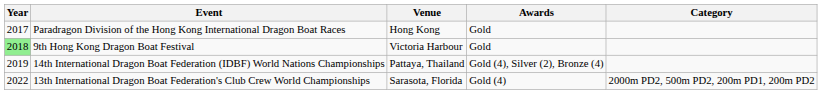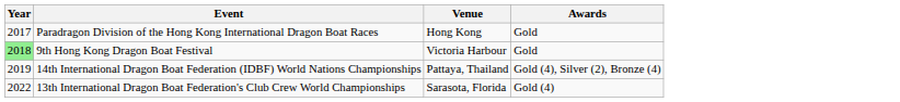 <table class="wikitable sortable">
 <tr>
 <th>Year</th>
 <th>Event</th>
 <th>Venue</th>
 <th>Awards</th>
-<th>Category</th>
 </tr>
 <tr>
 <td>2017</td>
 <td>Paradragon Division of the Hong Kong International Dragon Boat Races</td>
 <td>Hong Kong</td>
 <td>Gold</td>
-<td></td>
 </tr>
 <tr>
 <td style="background: lightgreen;">2018</td>
 <td>9th Hong Kong Dragon Boat Festival</td>
 <td>Victoria Harbour</td>
 <td>Gold</td>
-<td></td>
 </tr>
 <tr>
 <td>2019</td>
 <td>14th International Dragon Boat Federation (IDBF) World Nations Championships</td>
 <td>Pattaya, Thailand</td>
 <td>Gold (4), Silver (2), Bronze (4)</td>
-<td></td>
 </tr>
 <tr>
 <td>2022</td>
 <td>13th International Dragon Boat Federation's Club Crew World Championships</td>
 <td>Sarasota, Florida</td>
 <td>Gold (4)</td>
-<td>2000m PD2, 500m PD2, 200m PD1, 200m PD2</td>
 </tr>
 </table>
